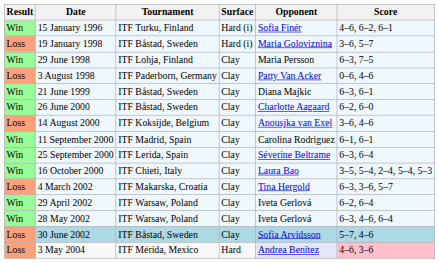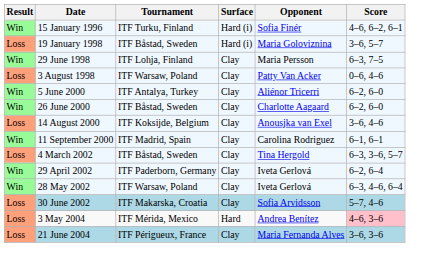 <table class="sortable wikitable" style="font-size:97%;">
 <tr>
 <th>Result</th>
 <th>Date</th>
 <th>Tournament</th>
 <th>Surface</th>
 <th>Opponent</th>
 <th class="unsortable">Score</th>
 </tr>
 <tr bgcolor=f0f8ff>
 <td style="background:#98fb98;">Win</td>
 <td>15 January 1996</td>
 <td>ITF Turku, Finland</td>
 <td>Hard (i)</td>
 <td> <a href='#'>Sofia Finér</a></td>
 <td>4–6, 6–2, 6–1</td>
 </tr>
 <tr bgcolor=f0f8ff>
 <td style="background:#ffa07a;">Loss</td>
 <td>19 January 1998</td>
 <td>ITF Båstad, Sweden</td>
 <td>Hard (i)</td>
 <td> <a href='#'>Maria Goloviznina</a></td>
 <td>3–6, 5–7</td>
 </tr>
 <tr bgcolor=f0f8ff>
 <td style="background:#98fb98;">Win</td>
 <td>29 June 1998</td>
 <td>ITF Lohja, Finland</td>
 <td>Clay</td>
 <td> Maria Persson</td>
 <td>6–3, 7–5</td>
 </tr>
 <tr bgcolor=f0f8ff>
 <td style="background:#ffa07a;">Loss</td>
 <td>3 August 1998</td>
-<td>ITF Paderborn, Germany</td>
+<td>ITF Warsaw, Poland</td>
 <td>Clay</td>
 <td> <a href='#'>Patty Van Acker</a></td>
 <td>0–6, 4–6</td>
 </tr>
-<tr bgcolor=f0f8ff>
+<tr style="background:#f0f8ff;">
 <td style="background:#98fb98;">Win</td>
-<td>21 June 1999</td>
-<td>ITF Båstad, Sweden</td>
+<td>5 June 2000</td>
+<td>ITF Antalya, Turkey</td>
 <td>Clay</td>
-<td> Diana Majkic</td>
-<td>6–3, 6–1</td>
+<td> <a href='#'>Aliénor Tricerri</a></td>
+<td>6–2, 6–0</td>
 </tr>
 <tr bgcolor=f0f8ff>
 <td style="background:#98fb98;">Win</td>
 <td>26 June 2000</td>
 <td>ITF Båstad, Sweden</td>
 <td>Clay</td>
 <td> <a href='#'>Charlotte Aagaard</a></td>
 <td>6–2, 6–0</td>
 </tr>
 <tr bgcolor=f0f8ff>
 <td style="background:#ffa07a;">Loss</td>
 <td>14 August 2000</td>
 <td>ITF Koksijde, Belgium</td>
 <td>Clay</td>
 <td> <a href='#'>Anousjka van Exel</a></td>
 <td>3–6, 4–6</td>
 </tr>
 <tr bgcolor=f0f8ff>
 <td style="background:#98fb98;">Win</td>
 <td>11 September 2000</td>
 <td>ITF Madrid, Spain</td>
 <td>Clay</td>
 <td> Carolina Rodriguez</td>
 <td>6–1, 6–1</td>
 </tr>
-<tr bgcolor=f0f8ff>
-<td style="background:#98fb98;">Win</td>
-<td>25 September 2000</td>
-<td>ITF Lerida, Spain</td>
-<td>Clay</td>
-<td> <a href='#'>Séverine Beltrame</a></td>
-<td>6–3, 6–4</td>
-</tr>
-<tr bgcolor=f0f8ff>
-<td style="background:#98fb98;">Win</td>
-<td>16 October 2000</td>
-<td>ITF Chieti, Italy</td>
-<td>Clay</td>
-<td> <a href='#'>Laura Bao</a></td>
-<td>3–5, 5–4, 2–4, 5–4, 5–3</td>
-</tr>
 <tr style="background:#f0f8ff;">
 <td style="background:#ffa07a;">Loss</td>
 <td>4 March 2002</td>
-<td>ITF Makarska, Croatia</td>
+<td>ITF Båstad, Sweden</td>
 <td>Clay</td>
 <td> <a href='#'>Tina Hergold</a></td>
 <td>6–3, 3–6, 5–7</td>
 </tr>
 <tr bgcolor=f0f8ff>
 <td style="background:#98fb98;">Win</td>
 <td>29 April 2002</td>
-<td>ITF Warsaw, Poland</td>
+<td>ITF Paderborn, Germany</td>
 <td>Clay</td>
 <td> Iveta Gerlová</td>
 <td>6–2, 6–4</td>
 </tr>
 <tr bgcolor=f0f8ff>
 <td style="background:#98fb98;">Win</td>
 <td>28 May 2002</td>
 <td>ITF Warsaw, Poland</td>
 <td>Clay</td>
 <td> Iveta Gerlová</td>
 <td>6–3, 4–6, 6–4</td>
 </tr>
 <tr bgcolor="lightblue">
 <td style="background:#ffa07a;">Loss</td>
 <td>30 June 2002</td>
-<td>ITF Båstad, Sweden</td>
+<td>ITF Makarska, Croatia</td>
 <td>Clay</td>
 <td> <a href='#'>Sofia Arvidsson</a></td>
 <td>5–7, 4–6</td>
 </tr>
 <tr>
 <td style="background:#ffa07a;">Loss</td>
 <td>3 May 2004</td>
 <td>ITF Mérida, Mexico</td>
 <td>Hard</td>
-<td style="background: lavender;"> <a href='#'>Andrea Benítez</a></td>
+<td> <a href='#'>Andrea Benítez</a></td>
 <td style="background: pink;">4–6, 3–6</td>
 </tr>
+<tr style="background:lightblue;">
+<td style="background:#ffa07a;">Loss</td>
+<td>21 June 2004</td>
+<td>ITF Périgueux, France</td>
+<td>Clay</td>
+<td> <a href='#'>Maria Fernanda Alves</a></td>
+<td>3–6, 3–6</td>
+</tr>
 </table>
